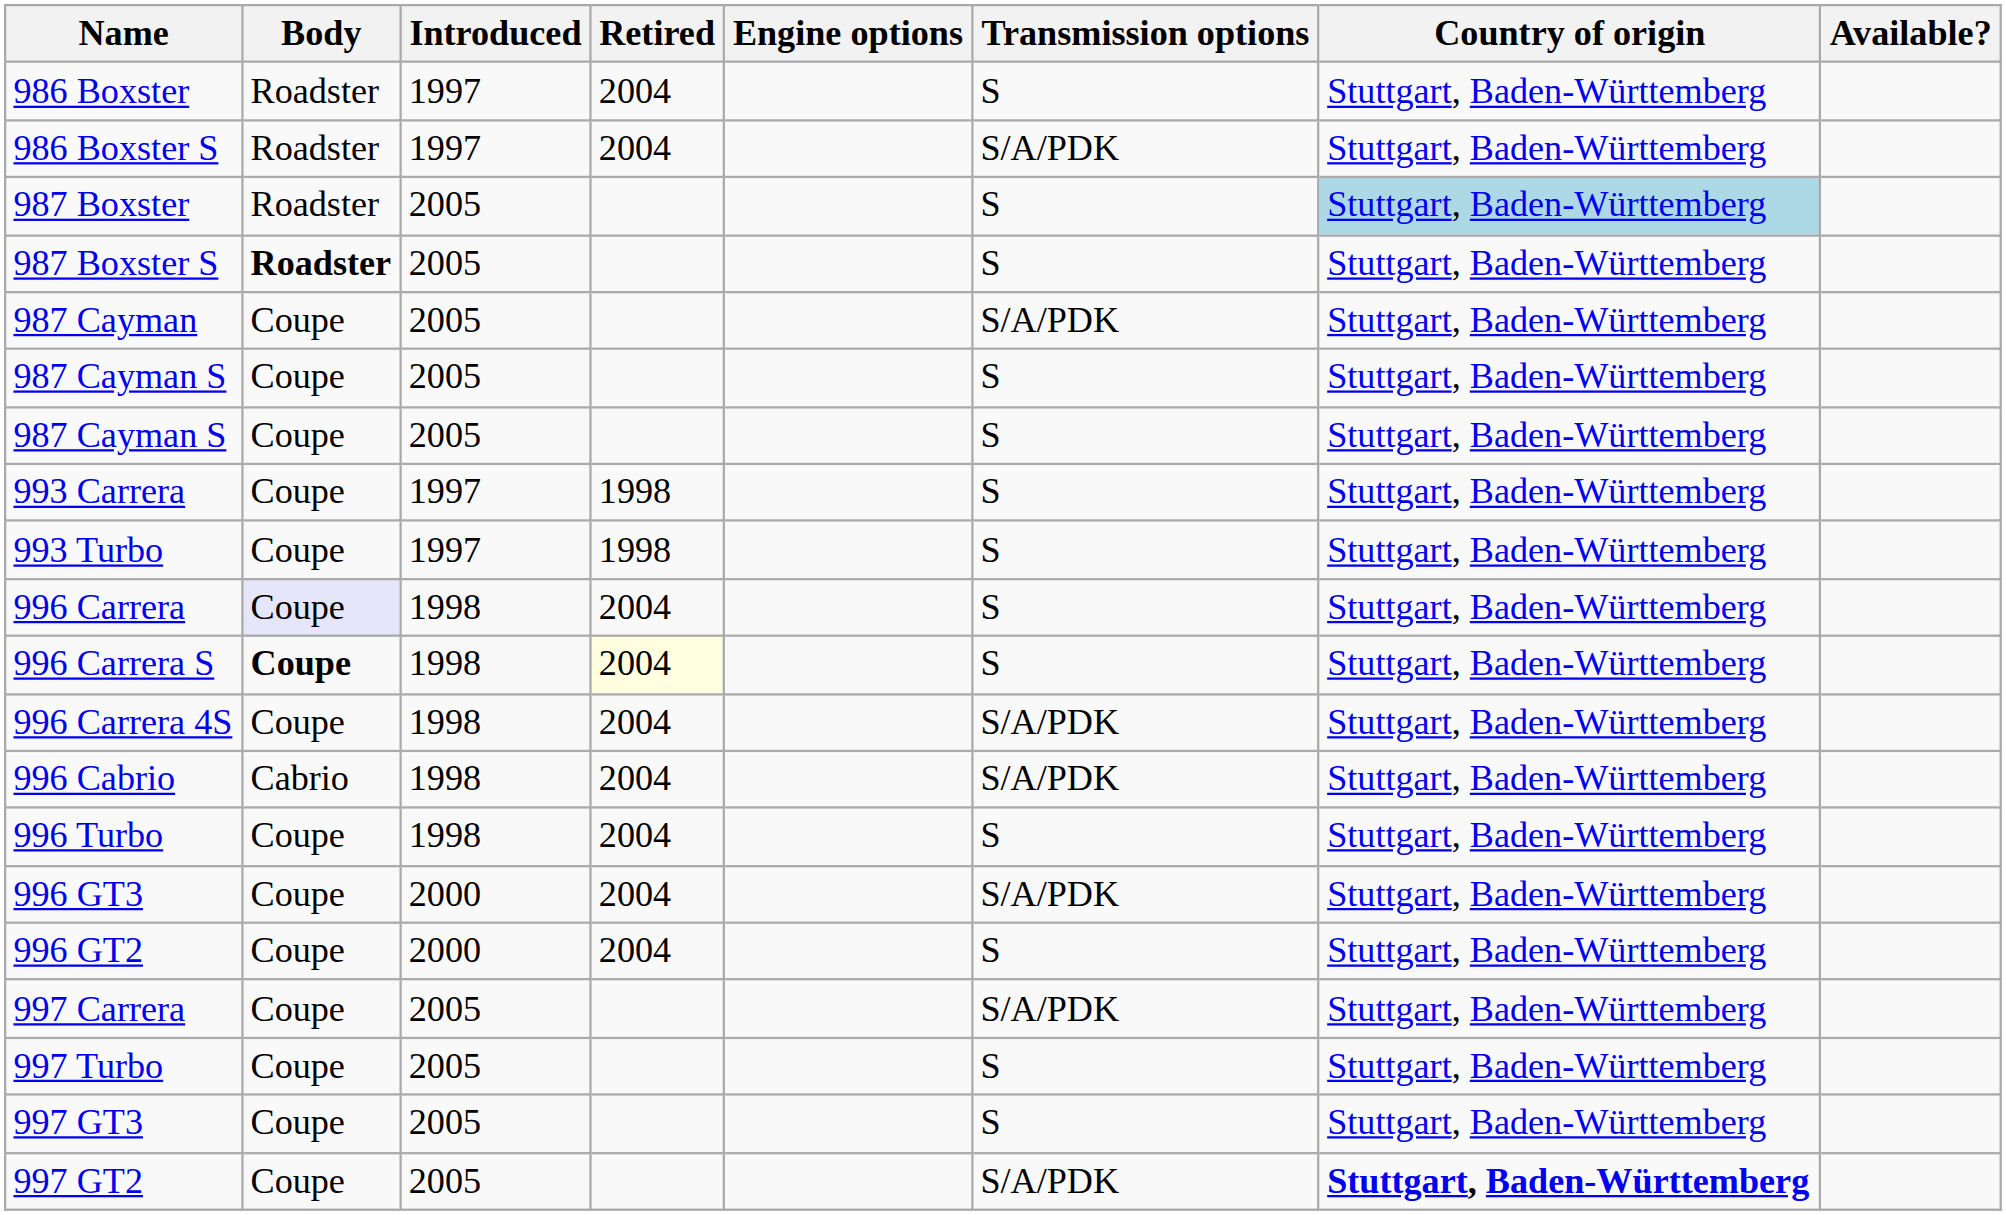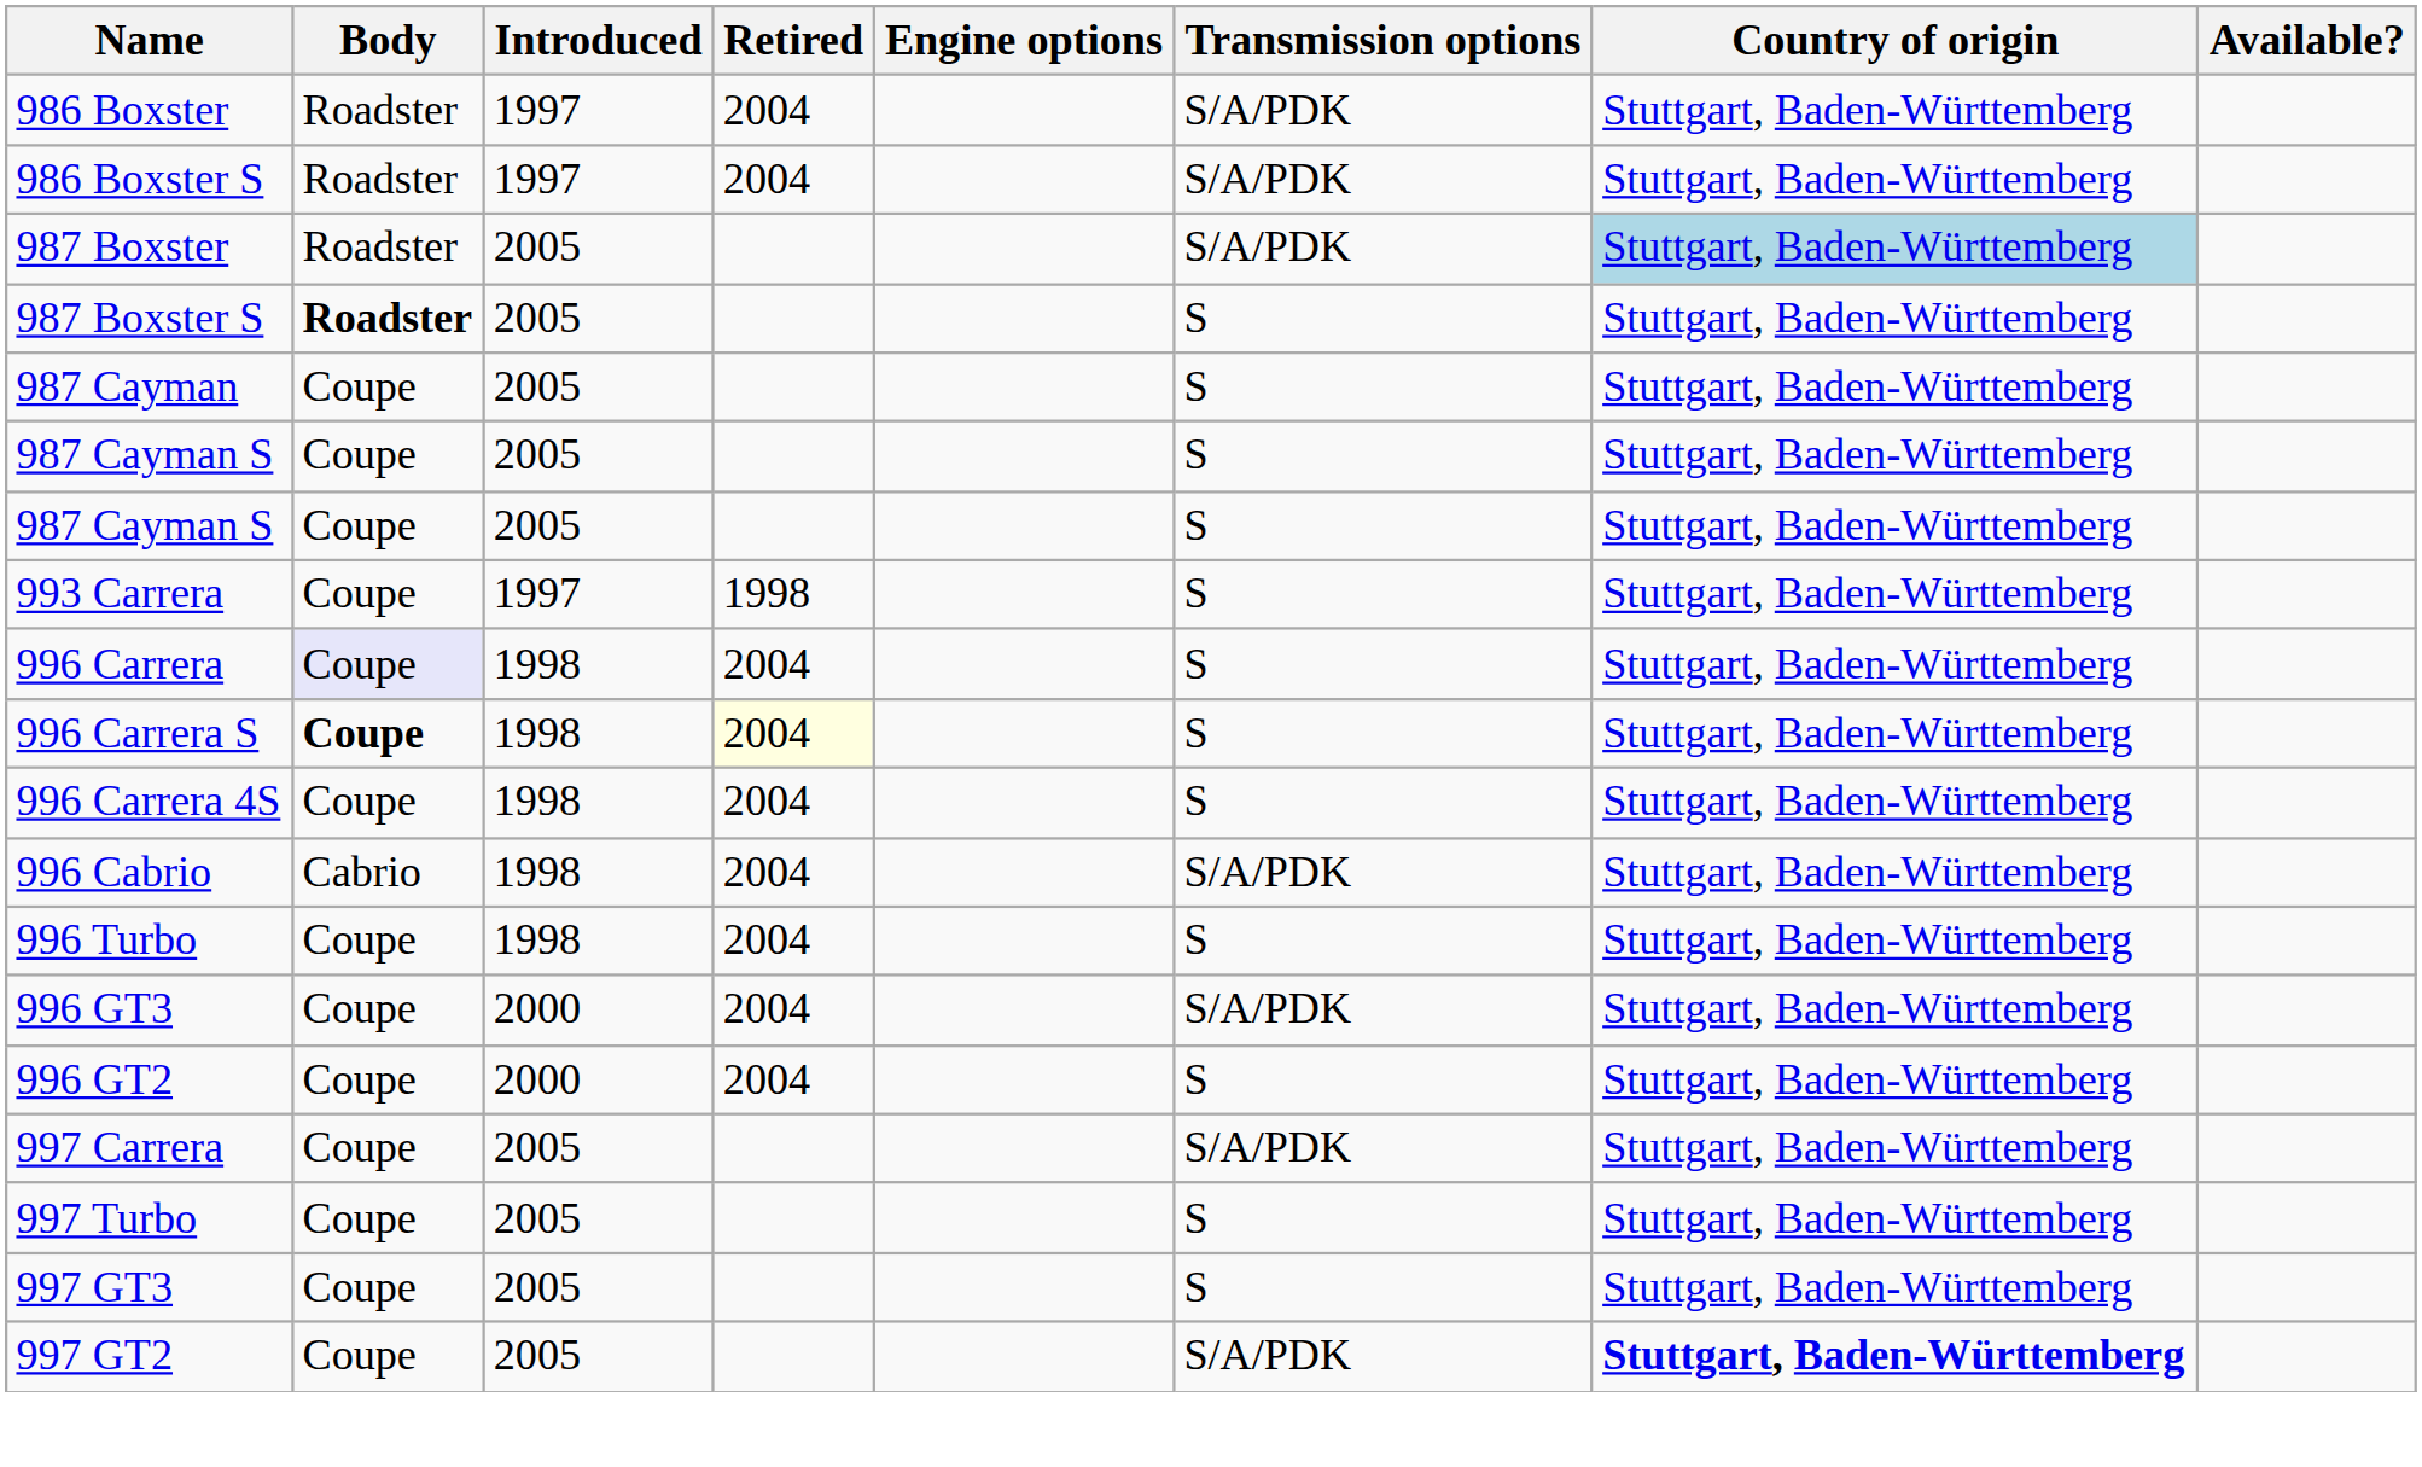 <table class="wikitable sortable" style="width:100%;">
 <tr>
 <th>Name</th>
 <th>Body</th>
 <th>Introduced</th>
 <th>Retired</th>
 <th>Engine options</th>
 <th>Transmission options</th>
 <th>Country of origin</th>
 <th>Available?</th>
 </tr>
 <tr>
 <td><a href='#'>986 Boxster</a></td>
 <td>Roadster</td>
 <td>1997</td>
 <td>2004</td>
 <td></td>
-<td>S</td>
+<td>S/A/PDK</td>
 <td> <a href='#'>Stuttgart</a>, <a href='#'>Baden-Württemberg</a></td>
 <td></td>
 </tr>
 <tr>
 <td><a href='#'>986 Boxster S</a></td>
 <td>Roadster</td>
 <td>1997</td>
 <td>2004</td>
 <td></td>
 <td>S/A/PDK</td>
 <td> <a href='#'>Stuttgart</a>, <a href='#'>Baden-Württemberg</a></td>
 <td></td>
 </tr>
 <tr>
 <td><a href='#'>987 Boxster</a></td>
 <td>Roadster</td>
 <td>2005</td>
 <td></td>
 <td></td>
-<td>S</td>
+<td>S/A/PDK</td>
 <td style="background: lightblue;"> <a href='#'>Stuttgart</a>, <a href='#'>Baden-Württemberg</a></td>
 <td></td>
 </tr>
 <tr>
 <td><a href='#'>987 Boxster S</a></td>
 <td><strong>Roadster</strong></td>
 <td>2005</td>
 <td></td>
 <td></td>
 <td>S</td>
 <td> <a href='#'>Stuttgart</a>, <a href='#'>Baden-Württemberg</a></td>
 <td></td>
 </tr>
 <tr>
 <td><a href='#'>987 Cayman</a></td>
 <td>Coupe</td>
 <td>2005</td>
 <td></td>
 <td></td>
-<td>S/A/PDK</td>
+<td>S</td>
 <td> <a href='#'>Stuttgart</a>, <a href='#'>Baden-Württemberg</a></td>
 <td></td>
 </tr>
 <tr>
 <td><a href='#'>987 Cayman S</a></td>
 <td>Coupe</td>
 <td>2005</td>
 <td></td>
 <td></td>
 <td>S</td>
 <td> <a href='#'>Stuttgart</a>, <a href='#'>Baden-Württemberg</a></td>
 <td></td>
 </tr>
 <tr>
 <td><a href='#'>987 Cayman S</a></td>
 <td>Coupe</td>
 <td>2005</td>
 <td></td>
 <td></td>
 <td>S</td>
 <td> <a href='#'>Stuttgart</a>, <a href='#'>Baden-Württemberg</a></td>
 <td></td>
 </tr>
 <tr>
 <td><a href='#'>993 Carrera</a></td>
 <td>Coupe</td>
 <td>1997</td>
 <td>1998</td>
 <td></td>
 <td>S</td>
 <td> <a href='#'>Stuttgart</a>, <a href='#'>Baden-Württemberg</a></td>
 <td></td>
 </tr>
 <tr>
-<td><a href='#'>993 Turbo</a></td>
-<td>Coupe</td>
-<td>1997</td>
-<td>1998</td>
-<td></td>
-<td>S</td>
-<td> <a href='#'>Stuttgart</a>, <a href='#'>Baden-Württemberg</a></td>
-<td></td>
-</tr>
-<tr>
 <td><a href='#'>996 Carrera</a></td>
 <td style="background: lavender;">Coupe</td>
 <td>1998</td>
 <td>2004</td>
 <td></td>
 <td>S</td>
 <td> <a href='#'>Stuttgart</a>, <a href='#'>Baden-Württemberg</a></td>
 <td></td>
 </tr>
 <tr>
 <td><a href='#'>996 Carrera S</a></td>
 <td><strong>Coupe</strong></td>
 <td>1998</td>
 <td style="background: lightyellow;">2004</td>
 <td></td>
 <td>S</td>
 <td> <a href='#'>Stuttgart</a>, <a href='#'>Baden-Württemberg</a></td>
 <td></td>
 </tr>
 <tr>
 <td><a href='#'>996 Carrera 4S</a></td>
 <td>Coupe</td>
 <td>1998</td>
 <td>2004</td>
 <td></td>
-<td>S/A/PDK</td>
+<td>S</td>
 <td> <a href='#'>Stuttgart</a>, <a href='#'>Baden-Württemberg</a></td>
 <td></td>
 </tr>
 <tr>
 <td><a href='#'>996 Cabrio</a></td>
 <td>Cabrio</td>
 <td>1998</td>
 <td>2004</td>
 <td></td>
 <td>S/A/PDK</td>
 <td> <a href='#'>Stuttgart</a>, <a href='#'>Baden-Württemberg</a></td>
 <td></td>
 </tr>
 <tr>
 <td><a href='#'>996 Turbo</a></td>
 <td>Coupe</td>
 <td>1998</td>
 <td>2004</td>
 <td></td>
 <td>S</td>
 <td> <a href='#'>Stuttgart</a>, <a href='#'>Baden-Württemberg</a></td>
 <td></td>
 </tr>
 <tr>
 <td><a href='#'>996 GT3</a></td>
 <td>Coupe</td>
 <td>2000</td>
 <td>2004</td>
 <td></td>
 <td>S/A/PDK</td>
 <td> <a href='#'>Stuttgart</a>, <a href='#'>Baden-Württemberg</a></td>
 <td></td>
 </tr>
 <tr>
 <td><a href='#'>996 GT2</a></td>
 <td>Coupe</td>
 <td>2000</td>
 <td>2004</td>
 <td></td>
 <td>S</td>
 <td> <a href='#'>Stuttgart</a>, <a href='#'>Baden-Württemberg</a></td>
 <td></td>
 </tr>
 <tr>
 <td><a href='#'>997 Carrera</a></td>
 <td>Coupe</td>
 <td>2005</td>
 <td></td>
 <td></td>
 <td>S/A/PDK</td>
 <td> <a href='#'>Stuttgart</a>, <a href='#'>Baden-Württemberg</a></td>
 <td></td>
 </tr>
 <tr>
 <td><a href='#'>997 Turbo</a></td>
 <td>Coupe</td>
 <td>2005</td>
 <td></td>
 <td></td>
 <td>S</td>
 <td> <a href='#'>Stuttgart</a>, <a href='#'>Baden-Württemberg</a></td>
 <td></td>
 </tr>
 <tr>
 <td><a href='#'>997 GT3</a></td>
 <td>Coupe</td>
 <td>2005</td>
 <td></td>
 <td></td>
 <td>S</td>
 <td> <a href='#'>Stuttgart</a>, <a href='#'>Baden-Württemberg</a></td>
 <td></td>
 </tr>
 <tr>
 <td><a href='#'>997 GT2</a></td>
 <td>Coupe</td>
 <td>2005</td>
 <td></td>
 <td></td>
 <td>S/A/PDK</td>
 <td><strong> <a href='#'>Stuttgart</a>, <a href='#'>Baden-Württemberg</a></strong></td>
 <td></td>
 </tr>
 </table>
